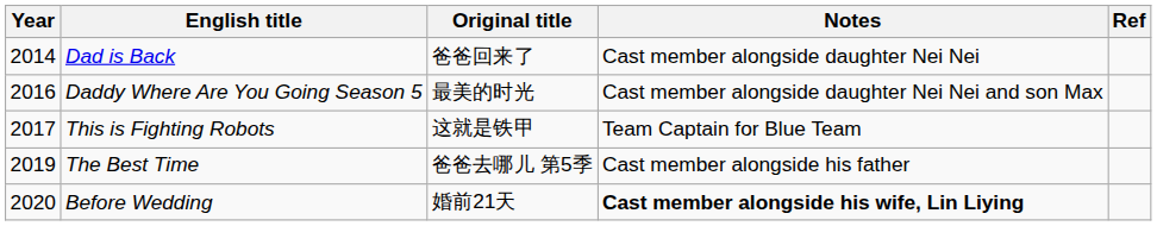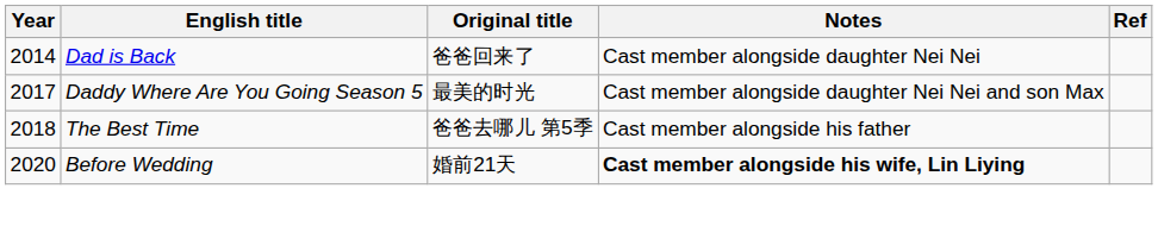 <table class="wikitable sortable">
 <tr>
 <th>Year</th>
 <th>English title</th>
 <th>Original title</th>
 <th class="unsortable">Notes</th>
 <th>Ref</th>
 </tr>
 <tr>
 <td>2014</td>
 <td><em><a href='#'>Dad is Back</a></em></td>
 <td>爸爸回来了</td>
 <td>Cast member alongside daughter Nei Nei</td>
 <td></td>
 </tr>
 <tr>
-<td>2016</td>
+<td>2017</td>
 <td><em>Daddy Where Are You Going Season 5</em></td>
 <td>最美的时光</td>
 <td>Cast member alongside daughter Nei Nei and son Max</td>
 <td></td>
 </tr>
 <tr>
-<td>2017</td>
-<td><em>This is Fighting Robots</em></td>
-<td>这就是铁甲</td>
-<td>Team Captain for Blue Team</td>
-<td></td>
-</tr>
-<tr>
-<td>2019</td>
+<td>2018</td>
 <td><em>The Best Time</em></td>
 <td>爸爸去哪儿 第5季</td>
 <td>Cast member alongside his father</td>
 <td></td>
 </tr>
 <tr>
 <td>2020</td>
 <td><em>Before Wedding</em></td>
 <td>婚前21天</td>
 <td><strong>Cast member alongside his wife, Lin Liying</strong></td>
 <td></td>
 </tr>
 </table>
